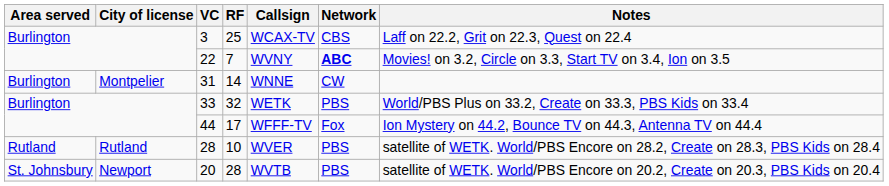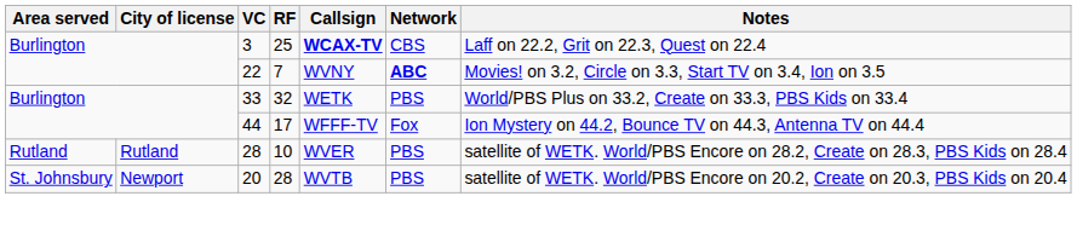 <table class="sortable wikitable" style="margin: 1em 1em 1em 0; background: #f9f9f9;">
 <tr>
 <th>Area served</th>
 <th>City of license</th>
 <th>VC</th>
 <th>RF</th>
 <th>Callsign</th>
 <th>Network</th>
 <th class="unsortable">Notes</th>
 </tr>
 <tr style="vertical-align: top; text-align: left;">
 <td colspan="2" rowspan="2"><a href='#'>Burlington</a></td>
 <td>3</td>
 <td>25</td>
-<td><a href='#'>WCAX-TV</a></td>
+<td><strong><a href='#'>WCAX-TV</a></strong></td>
 <td><a href='#'>CBS</a></td>
 <td><a href='#'>Laff</a> on 22.2, <a href='#'>Grit</a> on 22.3, <a href='#'>Quest</a> on 22.4</td>
 </tr>
 <tr style="vertical-align: top; text-align: left;">
 <td>22</td>
 <td>7</td>
 <td><a href='#'>WVNY</a></td>
 <td><strong><a href='#'>ABC</a></strong></td>
 <td><a href='#'>Movies!</a> on 3.2, <a href='#'>Circle</a> on 3.3, <a href='#'>Start TV</a> on 3.4, <a href='#'>Ion</a> on 3.5</td>
-</tr>
-<tr style="vertical-align: top; text-align: left;">
-<td><a href='#'>Burlington</a></td>
-<td><a href='#'>Montpelier</a></td>
-<td>31</td>
-<td>14</td>
-<td><a href='#'>WNNE</a></td>
-<td><a href='#'>CW</a></td>
-<td></td>
 </tr>
 <tr style="vertical-align: top; text-align: left;">
 <td colspan="2" rowspan="2"><a href='#'>Burlington</a></td>
 <td>33</td>
 <td>32</td>
 <td><a href='#'>WETK</a></td>
 <td><a href='#'>PBS</a></td>
 <td><a href='#'>World</a>/PBS Plus on 33.2, <a href='#'>Create</a> on 33.3, <a href='#'>PBS Kids</a> on 33.4</td>
 </tr>
 <tr style="vertical-align: top; text-align: left;">
 <td>44</td>
 <td>17</td>
 <td><a href='#'>WFFF-TV</a></td>
 <td><a href='#'>Fox</a></td>
 <td><a href='#'>Ion Mystery</a> on <a href='#'>44.2</a>, <a href='#'>Bounce TV</a> on 44.3, <a href='#'>Antenna TV</a> on 44.4</td>
 </tr>
 <tr style="vertical-align: top; text-align: left;">
 <td><a href='#'>Rutland</a></td>
 <td><a href='#'>Rutland</a></td>
 <td>28</td>
 <td>10</td>
 <td><a href='#'>WVER</a></td>
 <td><a href='#'>PBS</a></td>
 <td>satellite of <a href='#'>WETK</a>. <a href='#'>World</a>/PBS Encore on 28.2, <a href='#'>Create</a> on 28.3, <a href='#'>PBS Kids</a> on 28.4</td>
 </tr>
 <tr style="vertical-align: top; text-align: left;">
 <td><a href='#'>St. Johnsbury</a></td>
 <td><a href='#'>Newport</a></td>
 <td>20</td>
 <td>28</td>
 <td><a href='#'>WVTB</a></td>
 <td><a href='#'>PBS</a></td>
 <td>satellite of <a href='#'>WETK</a>. <a href='#'>World</a>/PBS Encore on 20.2, <a href='#'>Create</a> on 20.3, <a href='#'>PBS Kids</a> on 20.4</td>
 </tr>
 </table>
